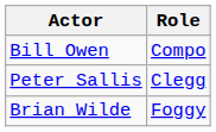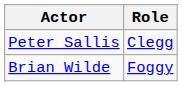 <table class="wikitable">
 <tr>
 <th>Actor</th>
 <th>Role</th>
-</tr>
-<tr>
-<td><a href='#'>Bill Owen</a></td>
-<td><a href='#'>Compo</a></td>
 </tr>
 <tr>
 <td><a href='#'>Peter Sallis</a></td>
 <td><a href='#'>Clegg</a></td>
 </tr>
 <tr>
 <td><a href='#'>Brian Wilde</a></td>
 <td><a href='#'>Foggy</a></td>
 </tr>
 </table>
